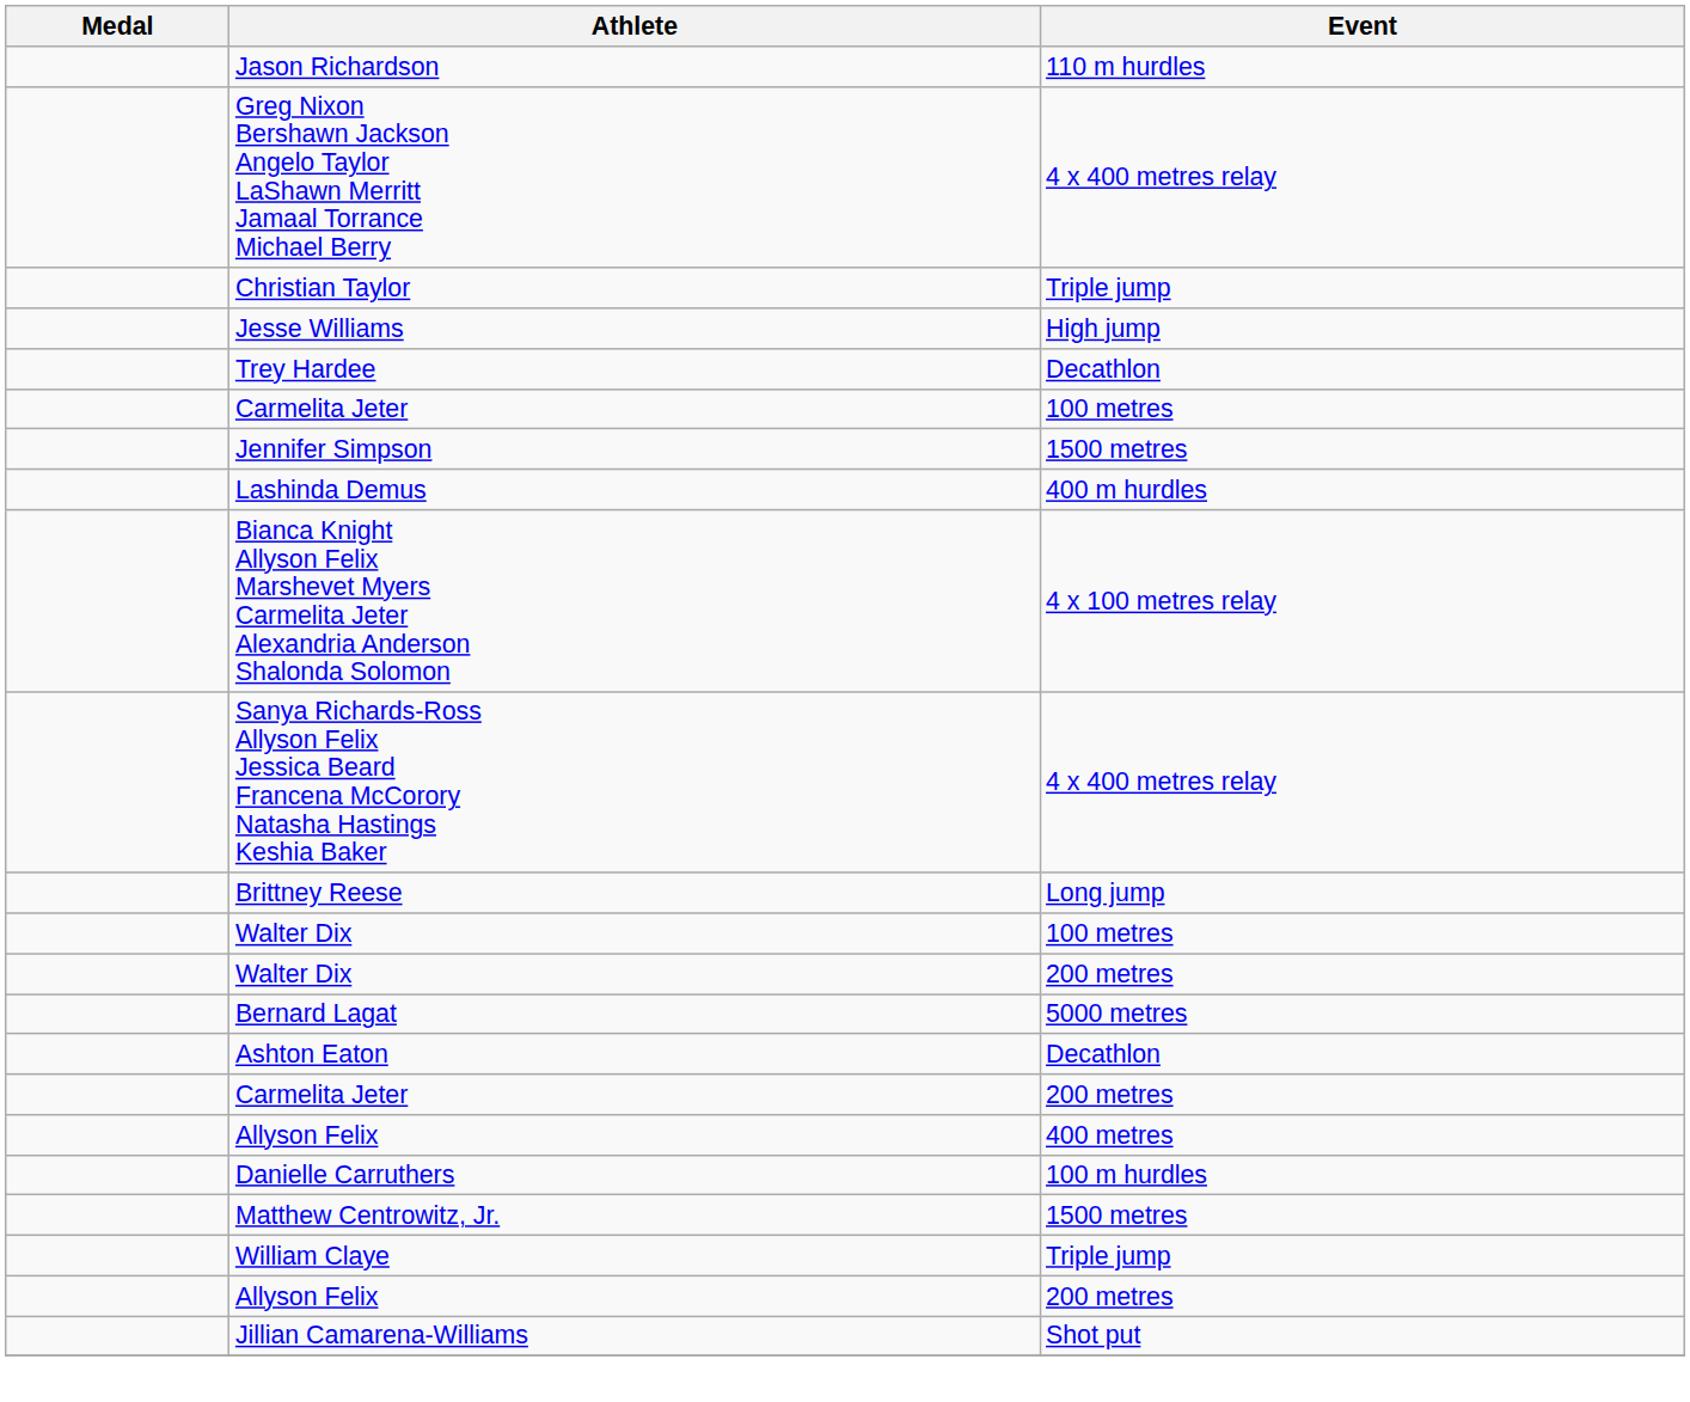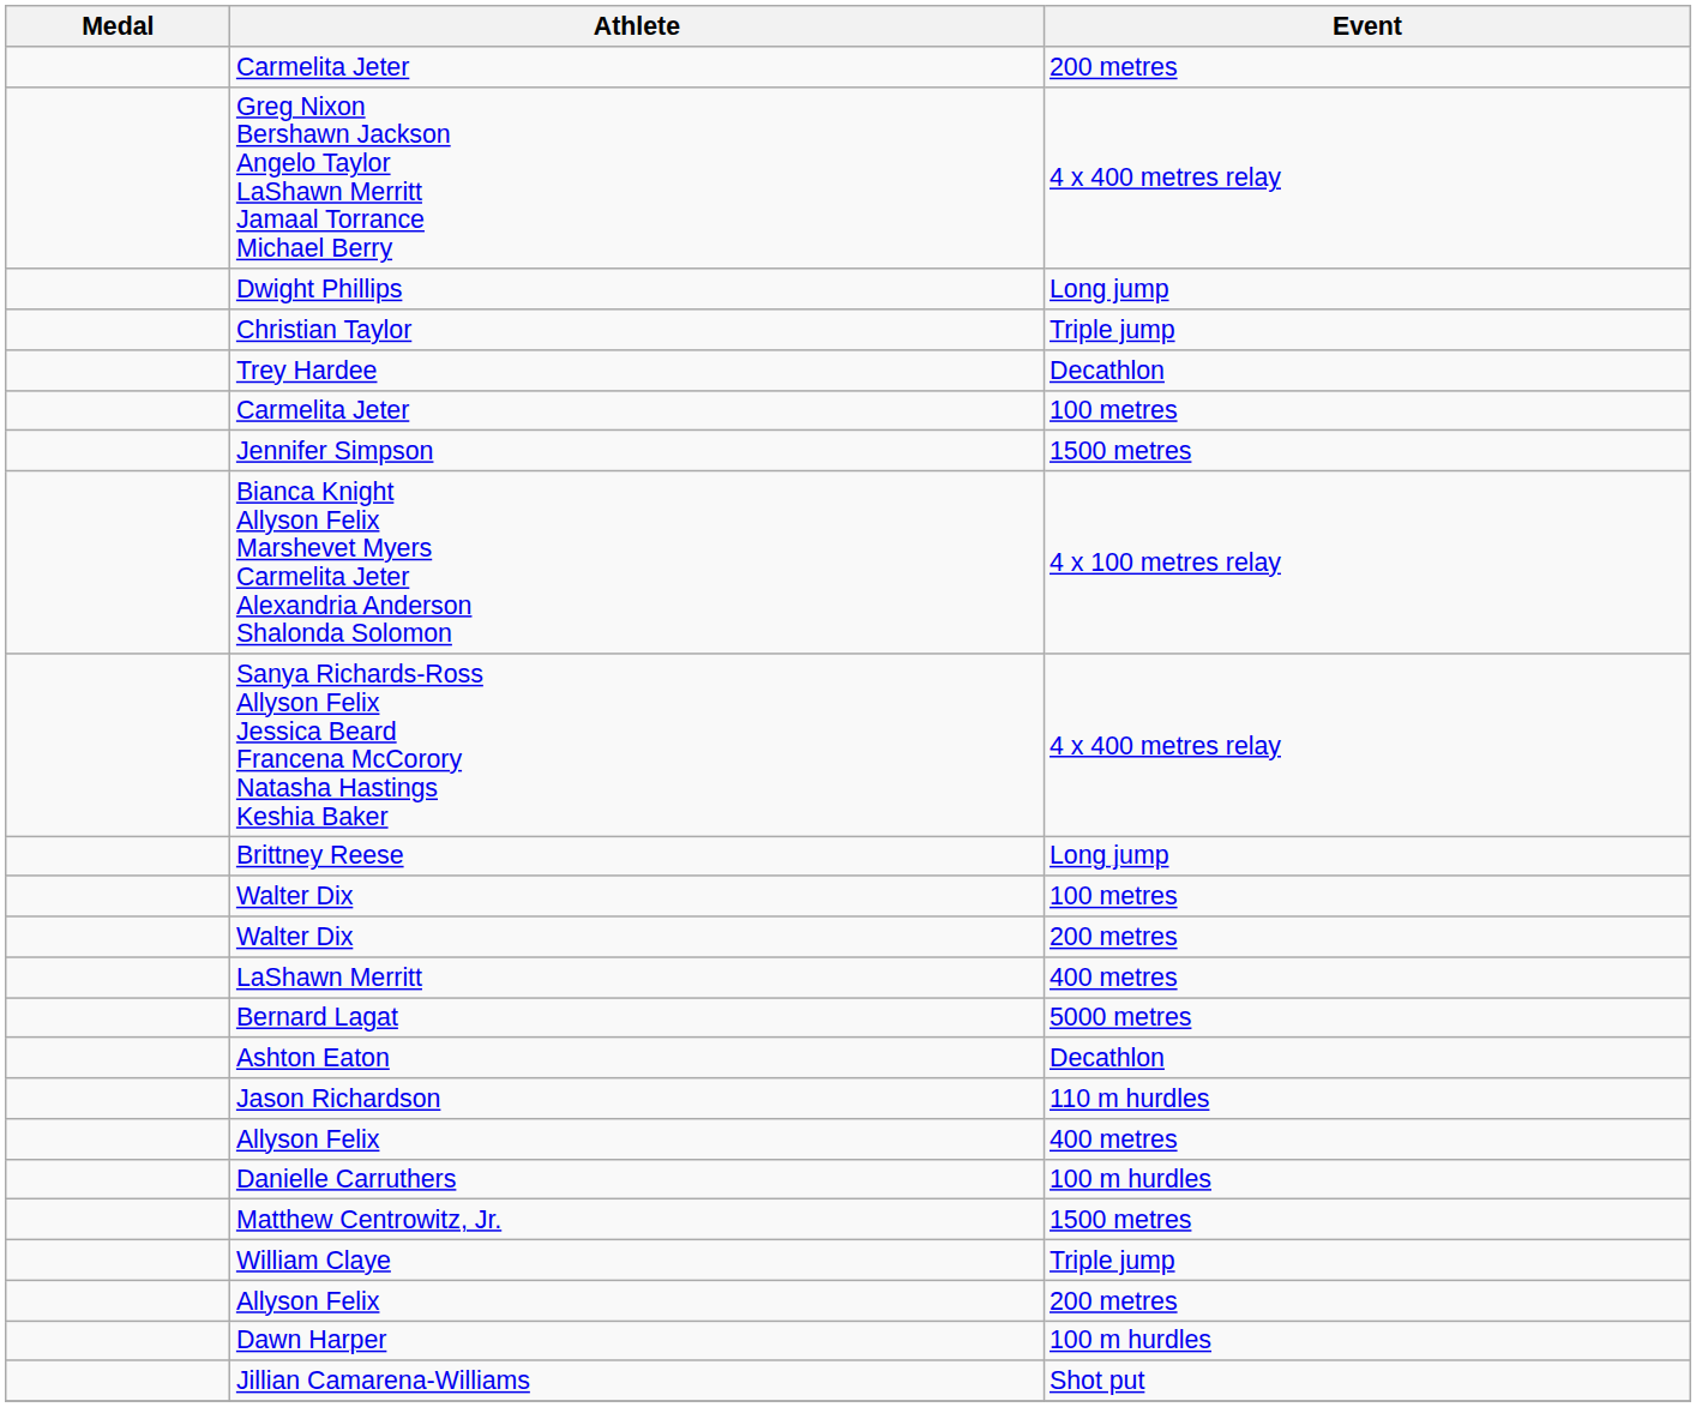 <table class="wikitable" style="font-size:90%" width=60%>
 <tr>
 <th>Medal</th>
 <th>Athlete</th>
 <th>Event</th>
 </tr>
 <tr>
 <td></td>
-<td><a href='#'>Jason Richardson</a></td>
-<td><a href='#'>110 m hurdles</a></td>
+<td><a href='#'>Carmelita Jeter</a></td>
+<td><a href='#'>200 metres</a></td>
 </tr>
 <tr>
 <td></td>
 <td><a href='#'>Greg Nixon</a><br><a href='#'>Bershawn Jackson</a><br><a href='#'>Angelo Taylor</a><br><a href='#'>LaShawn Merritt</a><br><a href='#'>Jamaal Torrance</a><br><a href='#'>Michael Berry</a></td>
 <td><a href='#'>4 x 400 metres relay</a></td>
 </tr>
 <tr>
 <td></td>
-<td><a href='#'>Christian Taylor</a></td>
-<td><a href='#'>Triple jump</a></td>
+<td><a href='#'>Dwight Phillips</a></td>
+<td><a href='#'>Long jump</a></td>
 </tr>
 <tr>
 <td></td>
-<td><a href='#'>Jesse Williams</a></td>
-<td><a href='#'>High jump</a></td>
+<td><a href='#'>Christian Taylor</a></td>
+<td><a href='#'>Triple jump</a></td>
 </tr>
 <tr>
 <td></td>
 <td><a href='#'>Trey Hardee</a></td>
 <td><a href='#'>Decathlon</a></td>
 </tr>
 <tr>
 <td></td>
 <td><a href='#'>Carmelita Jeter</a></td>
 <td><a href='#'>100 metres</a></td>
 </tr>
 <tr>
 <td></td>
 <td><a href='#'>Jennifer Simpson</a></td>
 <td><a href='#'>1500 metres</a></td>
-</tr>
-<tr>
-<td></td>
-<td><a href='#'>Lashinda Demus</a></td>
-<td><a href='#'>400 m hurdles</a></td>
 </tr>
 <tr>
 <td></td>
 <td><a href='#'>Bianca Knight</a><br><a href='#'>Allyson Felix</a><br><a href='#'>Marshevet Myers</a><br><a href='#'>Carmelita Jeter</a><br><a href='#'>Alexandria Anderson</a><br><a href='#'>Shalonda Solomon</a><br></td>
 <td><a href='#'>4 x 100 metres relay</a></td>
 </tr>
 <tr>
 <td></td>
 <td><a href='#'>Sanya Richards-Ross</a><br><a href='#'>Allyson Felix</a><br><a href='#'>Jessica Beard</a><br><a href='#'>Francena McCorory</a><br><a href='#'>Natasha Hastings</a><br><a href='#'>Keshia Baker</a><br></td>
 <td><a href='#'>4 x 400 metres relay</a></td>
 </tr>
 <tr>
 <td></td>
 <td><a href='#'>Brittney Reese</a></td>
 <td><a href='#'>Long jump</a></td>
 </tr>
 <tr>
 <td></td>
 <td><a href='#'>Walter Dix</a></td>
 <td><a href='#'>100 metres</a></td>
 </tr>
 <tr>
 <td></td>
 <td><a href='#'>Walter Dix</a></td>
 <td><a href='#'>200 metres</a></td>
 </tr>
 <tr>
 <td></td>
+<td><a href='#'>LaShawn Merritt</a></td>
+<td><a href='#'>400 metres</a></td>
+</tr>
+<tr>
+<td></td>
 <td><a href='#'>Bernard Lagat</a></td>
 <td><a href='#'>5000 metres</a></td>
 </tr>
 <tr>
 <td></td>
 <td><a href='#'>Ashton Eaton</a></td>
 <td><a href='#'>Decathlon</a></td>
 </tr>
 <tr>
 <td></td>
-<td><a href='#'>Carmelita Jeter</a></td>
-<td><a href='#'>200 metres</a></td>
+<td><a href='#'>Jason Richardson</a></td>
+<td><a href='#'>110 m hurdles</a></td>
 </tr>
 <tr>
 <td></td>
 <td><a href='#'>Allyson Felix</a></td>
 <td><a href='#'>400 metres</a></td>
 </tr>
 <tr>
 <td></td>
 <td><a href='#'>Danielle Carruthers</a></td>
 <td><a href='#'>100 m hurdles</a></td>
 </tr>
 <tr>
 <td></td>
 <td><a href='#'>Matthew Centrowitz, Jr.</a></td>
 <td><a href='#'>1500 metres</a></td>
 </tr>
 <tr>
 <td></td>
 <td><a href='#'>William Claye</a></td>
 <td><a href='#'>Triple jump</a></td>
 </tr>
 <tr>
 <td></td>
 <td><a href='#'>Allyson Felix</a></td>
 <td><a href='#'>200 metres</a></td>
 </tr>
 <tr>
 <td></td>
+<td><a href='#'>Dawn Harper</a></td>
+<td><a href='#'>100 m hurdles</a></td>
+</tr>
+<tr>
+<td></td>
 <td><a href='#'>Jillian Camarena-Williams</a></td>
 <td><a href='#'>Shot put</a></td>
 </tr>
 <tr>
 </tr>
 </table>
